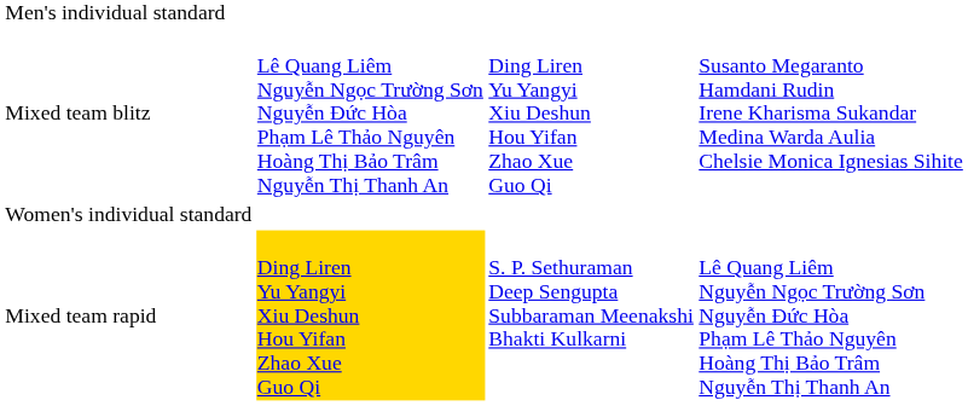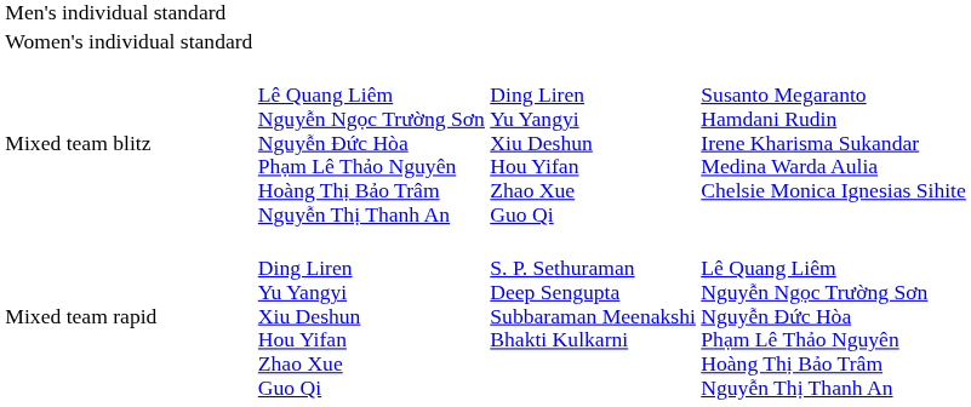 <table>
 <tr>
 <td>Men's individual standard</td>
+<td></td>
+<td></td>
+<td></td>
+</tr>
+<tr>
+<td>Women's individual standard</td>
 <td></td>
 <td></td>
 <td></td>
 </tr>
 <tr>
 <td>Mixed team blitz</td>
 <td><br><a href='#'>Lê Quang Liêm</a><br><a href='#'>Nguyễn Ngọc Trường Sơn</a><br><a href='#'>Nguyễn Đức Hòa</a><br><a href='#'>Phạm Lê Thảo Nguyên</a><br><a href='#'>Hoàng Thị Bảo Trâm</a><br><a href='#'>Nguyễn Thị Thanh An</a></td>
 <td><br><a href='#'>Ding Liren</a><br><a href='#'>Yu Yangyi</a><br><a href='#'>Xiu Deshun</a><br><a href='#'>Hou Yifan</a><br><a href='#'>Zhao Xue</a><br><a href='#'>Guo Qi</a></td>
 <td valign=top><br><a href='#'>Susanto Megaranto</a><br><a href='#'>Hamdani Rudin</a><br><a href='#'>Irene Kharisma Sukandar</a><br><a href='#'>Medina Warda Aulia</a><br><a href='#'>Chelsie Monica Ignesias Sihite</a></td>
 </tr>
 <tr>
-<td>Women's individual standard</td>
-<td></td>
-<td></td>
-<td></td>
-</tr>
-<tr>
 <td>Mixed team rapid</td>
-<td style="background: gold;"><br><a href='#'>Ding Liren</a><br><a href='#'>Yu Yangyi</a><br><a href='#'>Xiu Deshun</a><br><a href='#'>Hou Yifan</a><br><a href='#'>Zhao Xue</a><br><a href='#'>Guo Qi</a></td>
+<td><br><a href='#'>Ding Liren</a><br><a href='#'>Yu Yangyi</a><br><a href='#'>Xiu Deshun</a><br><a href='#'>Hou Yifan</a><br><a href='#'>Zhao Xue</a><br><a href='#'>Guo Qi</a></td>
 <td valign=top><br><a href='#'>S. P. Sethuraman</a><br><a href='#'>Deep Sengupta</a><br><a href='#'>Subbaraman Meenakshi</a><br><a href='#'>Bhakti Kulkarni</a></td>
 <td><br><a href='#'>Lê Quang Liêm</a><br><a href='#'>Nguyễn Ngọc Trường Sơn</a><br><a href='#'>Nguyễn Đức Hòa</a><br><a href='#'>Phạm Lê Thảo Nguyên</a><br><a href='#'>Hoàng Thị Bảo Trâm</a><br><a href='#'>Nguyễn Thị Thanh An</a></td>
 </tr>
 </table>
